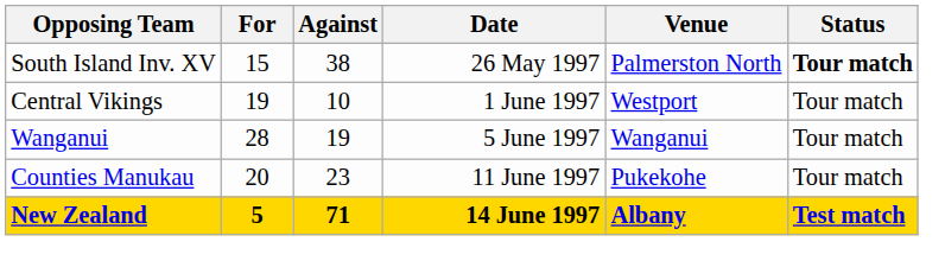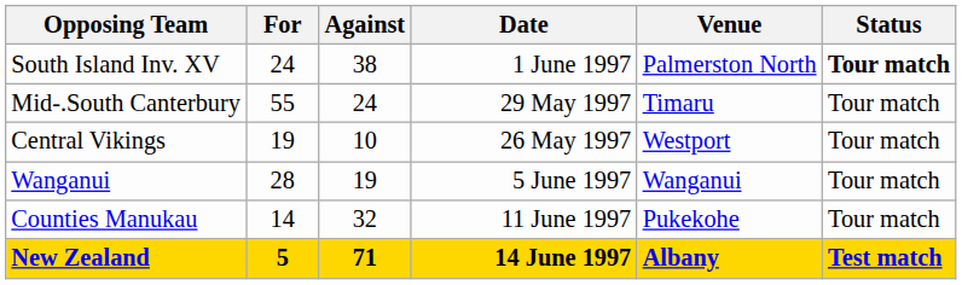 <table class=wikitable>
 <tr>
 <th>Opposing Team</th>
 <th>For</th>
 <th>Against</th>
 <th>Date</th>
 <th>Venue</th>
 <th>Status</th>
 </tr>
 <tr bgcolor=#fdfdfd>
 <td>South Island Inv. XV</td>
-<td align=center width=40>15</td>
+<td align=center width=40>24</td>
 <td align=center width=40>38</td>
-<td width=140 align=right>26 May 1997</td>
+<td width=140 align=right>1 June 1997</td>
 <td><a href='#'>Palmerston North</a></td>
 <td><strong>Tour match</strong></td>
+</tr>
+<tr bgcolor=#fdfdfd>
+<td>Mid-.South Canterbury</td>
+<td align=center width=40>55</td>
+<td align=center width=40>24</td>
+<td width=140 align=right>29 May 1997</td>
+<td><a href='#'>Timaru</a></td>
+<td>Tour match</td>
 </tr>
 <tr bgcolor=#fdfdfd>
 <td>Central Vikings</td>
 <td align=center width=40>19</td>
 <td align=center width=40>10</td>
-<td width=140 align=right>1 June 1997</td>
+<td width=140 align=right>26 May 1997</td>
 <td><a href='#'>Westport</a></td>
 <td>Tour match</td>
 </tr>
 <tr bgcolor=#fdfdfd>
 <td><a href='#'>Wanganui</a></td>
 <td align=center width=40>28</td>
 <td align=center width=40>19</td>
 <td width=140 align=right>5 June 1997</td>
 <td><a href='#'>Wanganui</a></td>
 <td>Tour match</td>
 </tr>
 <tr bgcolor=#fdfdfd>
 <td><a href='#'>Counties Manukau</a></td>
-<td align=center width=40>20</td>
-<td align=center width=40>23</td>
+<td align=center width=40>14</td>
+<td align=center width=40>32</td>
 <td width=140 align=right>11 June 1997</td>
 <td><a href='#'>Pukekohe</a></td>
 <td>Tour match</td>
 </tr>
 <tr bgcolor=gold>
 <td><strong><a href='#'>New Zealand</a></strong></td>
 <td align=center width=40><strong>5</strong></td>
 <td align=center width=40><strong>71</strong></td>
 <td width=140 align=right><strong>14 June 1997</strong></td>
 <td><strong><a href='#'>Albany</a></strong></td>
 <td><strong><a href='#'>Test match</a></strong></td>
 </tr>
 </table>
